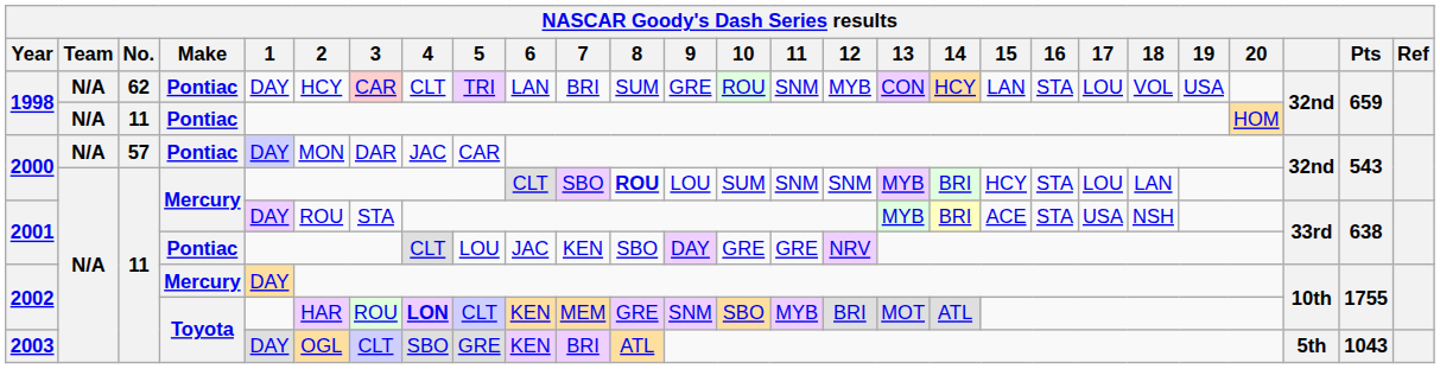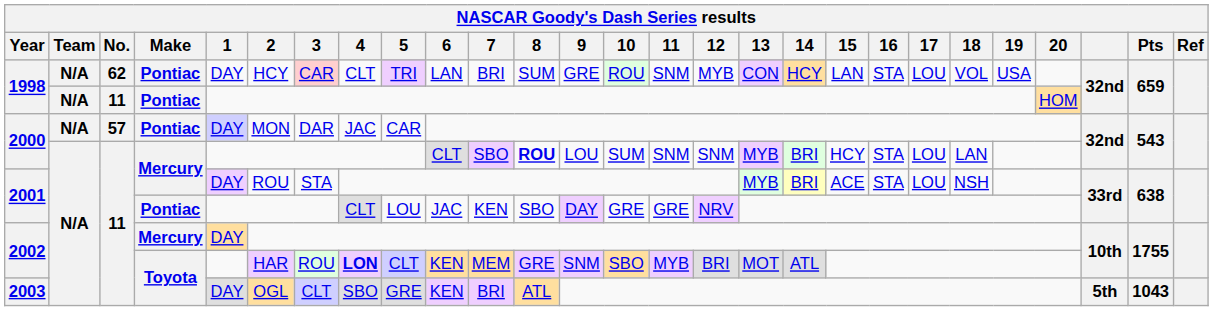 <table class="wikitable" style="text-align:center; font-size:75%">
 <tr>
 <th colspan=32><a href='#'>NASCAR Goody's Dash Series</a> results</th>
 </tr>
 <tr>
 <th>Year</th>
 <th>Team</th>
 <th>No.</th>
 <th>Make</th>
 <th>1</th>
 <th>2</th>
 <th>3</th>
 <th>4</th>
 <th>5</th>
 <th>6</th>
 <th>7</th>
 <th>8</th>
 <th>9</th>
 <th>10</th>
 <th>11</th>
 <th>12</th>
 <th>13</th>
 <th>14</th>
 <th>15</th>
 <th>16</th>
 <th>17</th>
 <th>18</th>
 <th>19</th>
 <th>20</th>
 <th></th>
 <th>Pts</th>
 <th>Ref</th>
 </tr>
 <tr>
 <th rowspan=2><a href='#'>1998</a></th>
 <th>N/A</th>
 <th>62</th>
 <th><a href='#'>Pontiac</a></th>
 <td><a href='#'>DAY</a></td>
 <td><a href='#'>HCY</a></td>
 <td style="background:#FFCFCF;"><a href='#'>CAR</a><br></td>
 <td><a href='#'>CLT</a></td>
 <td style="background:#EFCFFF;"><a href='#'>TRI</a><br></td>
 <td><a href='#'>LAN</a></td>
 <td><a href='#'>BRI</a></td>
 <td><a href='#'>SUM</a></td>
 <td><a href='#'>GRE</a></td>
 <td style="background:#DFFFDF;"><a href='#'>ROU</a><br></td>
 <td><a href='#'>SNM</a></td>
 <td><a href='#'>MYB</a></td>
 <td style="background:#EFCFFF;"><a href='#'>CON</a><br></td>
 <td style="background:#FFDF9F;"><a href='#'>HCY</a><br></td>
 <td><a href='#'>LAN</a></td>
 <td><a href='#'>STA</a></td>
 <td><a href='#'>LOU</a></td>
 <td><a href='#'>VOL</a></td>
 <td><a href='#'>USA</a></td>
 <td></td>
 <th rowspan=2>32nd</th>
 <th rowspan=2>659</th>
 <th rowspan=2></th>
 </tr>
 <tr>
 <th>N/A</th>
 <th>11</th>
 <th><a href='#'>Pontiac</a></th>
 <td colspan=19></td>
 <td style="background:#FFDF9F;"><a href='#'>HOM</a><br></td>
 </tr>
 <tr>
 <th rowspan=2><a href='#'>2000</a></th>
 <th>N/A</th>
 <th>57</th>
 <th><a href='#'>Pontiac</a></th>
 <td style="background:#CFCFFF;"><a href='#'>DAY</a><br></td>
 <td><a href='#'>MON</a></td>
 <td><a href='#'>DAR</a></td>
 <td><a href='#'>JAC</a></td>
 <td><a href='#'>CAR</a></td>
 <td colspan=15></td>
 <th rowspan=2>32nd</th>
 <th rowspan=2>543</th>
 <th rowspan=2></th>
 </tr>
 <tr>
 <th rowspan=6>N/A</th>
 <th rowspan=6>11</th>
 <th rowspan=2><a href='#'>Mercury</a></th>
 <td colspan=5></td>
 <td style="background:#DFDFDF;"><a href='#'>CLT</a><br></td>
 <td style="background:#EFCFFF;"><a href='#'>SBO</a><br></td>
 <td><strong><a href='#'>ROU</a></strong></td>
 <td><a href='#'>LOU</a></td>
 <td><a href='#'>SUM</a></td>
 <td><a href='#'>SNM</a></td>
 <td><a href='#'>SNM</a></td>
 <td style="background:#EFCFFF;"><a href='#'>MYB</a><br></td>
 <td style="background:#DFFFDF;"><a href='#'>BRI</a><br></td>
 <td><a href='#'>HCY</a></td>
 <td><a href='#'>STA</a></td>
 <td><a href='#'>LOU</a></td>
 <td><a href='#'>LAN</a></td>
 <td colspan=2></td>
 </tr>
 <tr>
 <th rowspan=2><a href='#'>2001</a></th>
 <td style="background:#EFCFFF;"><a href='#'>DAY</a><br></td>
 <td><a href='#'>ROU</a></td>
 <td><a href='#'>STA</a></td>
 <td colspan=9></td>
 <td style="background:#DFFFDF;"><a href='#'>MYB</a><br></td>
 <td style="background:#FFFFBF;"><a href='#'>BRI</a><br></td>
 <td><a href='#'>ACE</a></td>
 <td><a href='#'>STA</a></td>
-<td><a href='#'>USA</a></td>
+<td><a href='#'>LOU</a></td>
 <td><a href='#'>NSH</a></td>
 <td colspan=2></td>
 <th rowspan=2>33rd</th>
 <th rowspan=2>638</th>
 <th rowspan=2></th>
 </tr>
 <tr>
 <th><a href='#'>Pontiac</a></th>
 <td colspan=3></td>
 <td style="background:#DFDFDF;"><a href='#'>CLT</a><br></td>
 <td><a href='#'>LOU</a></td>
 <td><a href='#'>JAC</a></td>
 <td><a href='#'>KEN</a></td>
 <td><a href='#'>SBO</a></td>
 <td style="background:#EFCFFF;"><a href='#'>DAY</a><br></td>
 <td><a href='#'>GRE</a></td>
 <td><a href='#'>GRE</a></td>
 <td style="background:#EFCFFF;"><a href='#'>NRV</a><br></td>
 <td colspan=8></td>
 </tr>
 <tr>
 <th rowspan=2><a href='#'>2002</a></th>
 <th><a href='#'>Mercury</a></th>
 <td style="background:#FFDF9F;"><a href='#'>DAY</a><br></td>
 <td colspan=19></td>
 <th rowspan=2>10th</th>
 <th rowspan=2>1755</th>
 <th rowspan=2></th>
 </tr>
 <tr>
 <th rowspan=2><a href='#'>Toyota</a></th>
 <td></td>
 <td style="background:#EFCFFF;"><a href='#'>HAR</a><br></td>
 <td style="background:#DFFFDF;"><a href='#'>ROU</a><br></td>
 <td style="background:#EFCFFF;"><strong><a href='#'>LON</a><br></strong></td>
 <td style="background:#CFCFFF;"><a href='#'>CLT</a><br></td>
 <td style="background:#FFDF9F;"><a href='#'>KEN</a><br></td>
 <td style="background:#FFDF9F;"><a href='#'>MEM</a><br></td>
 <td style="background:#EFCFFF;"><a href='#'>GRE</a><br></td>
 <td style="background:#EFCFFF;"><a href='#'>SNM</a><br></td>
 <td style="background:#FFDF9F;"><a href='#'>SBO</a><br></td>
 <td style="background:#EFCFFF;"><a href='#'>MYB</a><br></td>
 <td style="background:#DFDFDF;"><a href='#'>BRI</a><br></td>
 <td style="background:#DFDFDF;"><a href='#'>MOT</a><br></td>
 <td style="background:#DFDFDF;"><a href='#'>ATL</a><br></td>
 <td colspan=6></td>
 </tr>
 <tr>
 <th><a href='#'>2003</a></th>
 <td style="background:#DFDFDF;"><a href='#'>DAY</a><br></td>
 <td style="background:#FFDF9F;"><a href='#'>OGL</a><br></td>
 <td style="background:#CFCFFF;"><a href='#'>CLT</a><br></td>
 <td style="background:#DFDFDF;"><a href='#'>SBO</a><br></td>
 <td style="background:#DFDFDF;"><a href='#'>GRE</a><br></td>
 <td style="background:#EFCFFF;"><a href='#'>KEN</a><br></td>
 <td style="background:#EFCFFF;"><a href='#'>BRI</a><br></td>
 <td style="background:#FFDF9F;"><a href='#'>ATL</a><br></td>
 <td colspan=12></td>
 <th>5th</th>
 <th>1043</th>
 <th></th>
 </tr>
 </table>
